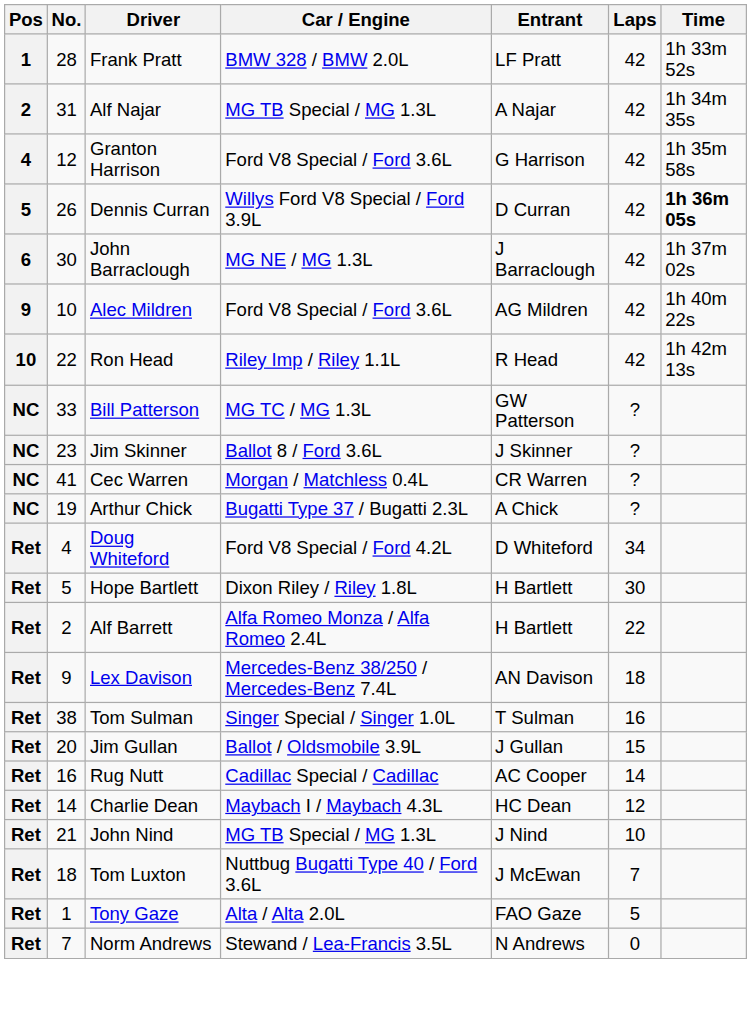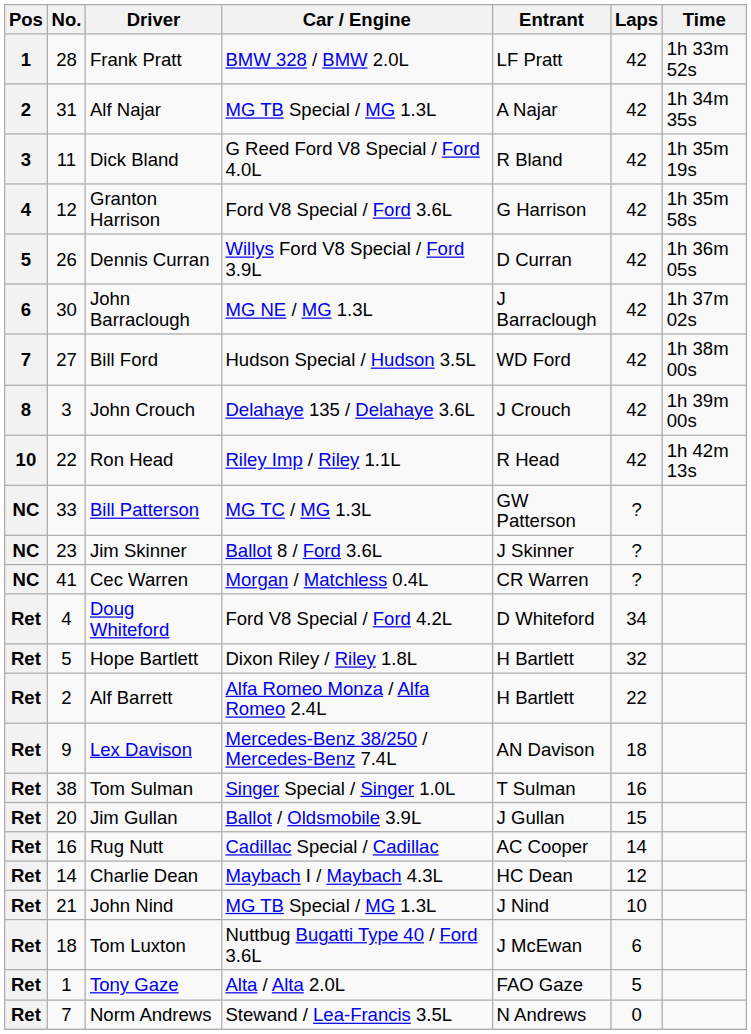 <table class="wikitable" style="font-size: 95%;">
 <tr>
 <th>Pos</th>
 <th>No.</th>
 <th>Driver</th>
 <th>Car / Engine</th>
 <th>Entrant</th>
 <th>Laps</th>
 <th>Time</th>
 </tr>
 <tr>
 <th>1</th>
 <td align="center">28</td>
 <td> Frank Pratt</td>
 <td><a href='#'>BMW 328</a> / <a href='#'>BMW</a> 2.0L</td>
 <td>LF Pratt</td>
 <td align="center">42</td>
 <td>1h 33m 52s</td>
 </tr>
 <tr>
 <th>2</th>
 <td align="center">31</td>
 <td> Alf Najar</td>
 <td><a href='#'>MG TB</a> Special / <a href='#'>MG</a> 1.3L</td>
 <td>A Najar</td>
 <td align="center">42</td>
 <td>1h 34m 35s</td>
 </tr>
 <tr>
+<th>3</th>
+<td align="center">11</td>
+<td> Dick Bland</td>
+<td>G Reed Ford V8 Special / <a href='#'>Ford</a> 4.0L</td>
+<td>R Bland</td>
+<td align="center">42</td>
+<td>1h 35m 19s</td>
+</tr>
+<tr>
 <th>4</th>
 <td align="center">12</td>
 <td> Granton Harrison</td>
 <td>Ford V8 Special / <a href='#'>Ford</a> 3.6L</td>
 <td>G Harrison</td>
 <td align="center">42</td>
 <td>1h 35m 58s</td>
 </tr>
 <tr>
 <th>5</th>
 <td align="center">26</td>
 <td> Dennis Curran</td>
 <td><a href='#'>Willys</a> Ford V8 Special / <a href='#'>Ford</a> 3.9L</td>
 <td>D Curran</td>
 <td align="center">42</td>
-<td><strong>1h 36m 05s</strong></td>
+<td>1h 36m 05s</td>
 </tr>
 <tr>
 <th>6</th>
 <td align="center">30</td>
 <td> John Barraclough</td>
 <td><a href='#'>MG NE</a> / <a href='#'>MG</a> 1.3L</td>
 <td>J Barraclough</td>
 <td align="center">42</td>
 <td>1h 37m 02s</td>
 </tr>
 <tr>
-<th>9</th>
-<td align="center">10</td>
-<td> <a href='#'>Alec Mildren</a></td>
-<td>Ford V8 Special / <a href='#'>Ford</a> 3.6L</td>
-<td>AG Mildren</td>
+<th>7</th>
+<td align="center">27</td>
+<td> Bill Ford</td>
+<td>Hudson Special / <a href='#'>Hudson</a> 3.5L</td>
+<td>WD Ford</td>
 <td align="center">42</td>
-<td>1h 40m 22s</td>
+<td>1h 38m 00s</td>
+</tr>
+<tr>
+<th>8</th>
+<td align="center">3</td>
+<td> John Crouch</td>
+<td><a href='#'>Delahaye</a> 135 / <a href='#'>Delahaye</a> 3.6L</td>
+<td>J Crouch</td>
+<td align="center">42</td>
+<td>1h 39m 00s</td>
 </tr>
 <tr>
 <th>10</th>
 <td align="center">22</td>
 <td> Ron Head</td>
 <td><a href='#'>Riley Imp</a> / <a href='#'>Riley</a> 1.1L</td>
 <td>R Head</td>
 <td align="center">42</td>
 <td>1h 42m 13s</td>
 </tr>
 <tr>
 <th>NC</th>
 <td align="center">33</td>
 <td> <a href='#'>Bill Patterson</a></td>
 <td><a href='#'>MG TC</a> / <a href='#'>MG</a> 1.3L</td>
 <td>GW Patterson</td>
 <td align="center">?</td>
 <td></td>
 </tr>
 <tr>
 <th>NC</th>
 <td align="center">23</td>
 <td> Jim Skinner</td>
 <td><a href='#'>Ballot</a> 8 / <a href='#'>Ford</a> 3.6L</td>
 <td>J Skinner</td>
 <td align="center">?</td>
 <td></td>
 </tr>
 <tr>
 <th>NC</th>
 <td align="center">41</td>
 <td> Cec Warren</td>
 <td><a href='#'>Morgan</a> / <a href='#'>Matchless</a> 0.4L</td>
 <td>CR Warren</td>
 <td align="center">?</td>
 <td></td>
 </tr>
 <tr>
-<th>NC</th>
-<td align="center">19</td>
-<td> Arthur Chick</td>
-<td><a href='#'>Bugatti Type 37</a> / Bugatti 2.3L</td>
-<td>A Chick</td>
-<td align="center">?</td>
-<td></td>
-</tr>
-<tr>
 <th>Ret</th>
 <td align="center">4</td>
 <td> <a href='#'>Doug Whiteford</a></td>
 <td>Ford V8 Special / <a href='#'>Ford</a> 4.2L</td>
 <td>D Whiteford</td>
 <td align="center">34</td>
 <td></td>
 </tr>
 <tr>
 <th>Ret</th>
 <td align="center">5</td>
 <td> Hope Bartlett</td>
 <td>Dixon Riley / <a href='#'>Riley</a> 1.8L</td>
 <td>H Bartlett</td>
-<td align="center">30</td>
+<td align="center">32</td>
 <td></td>
 </tr>
 <tr>
 <th>Ret</th>
 <td align="center">2</td>
 <td> Alf Barrett</td>
 <td><a href='#'>Alfa Romeo Monza</a> / <a href='#'>Alfa Romeo</a> 2.4L</td>
 <td>H Bartlett</td>
 <td align="center">22</td>
 <td></td>
 </tr>
 <tr>
 <th>Ret</th>
 <td align="center">9</td>
 <td> <a href='#'>Lex Davison</a></td>
 <td><a href='#'>Mercedes-Benz 38/250</a> / <a href='#'>Mercedes-Benz</a> 7.4L</td>
 <td>AN Davison</td>
 <td align="center">18</td>
 <td></td>
 </tr>
 <tr>
 <th>Ret</th>
 <td align="center">38</td>
 <td> Tom Sulman</td>
 <td><a href='#'>Singer</a> Special / <a href='#'>Singer</a> 1.0L</td>
 <td>T Sulman</td>
 <td align="center">16</td>
 <td></td>
 </tr>
 <tr>
 <th>Ret</th>
 <td align="center">20</td>
 <td> Jim Gullan</td>
 <td><a href='#'>Ballot</a> / <a href='#'>Oldsmobile</a> 3.9L</td>
 <td>J Gullan</td>
 <td align="center">15</td>
 <td></td>
 </tr>
 <tr>
 <th>Ret</th>
 <td align="center">16</td>
 <td> Rug Nutt</td>
 <td><a href='#'>Cadillac</a> Special / <a href='#'>Cadillac</a></td>
 <td>AC Cooper</td>
 <td align="center">14</td>
 <td></td>
 </tr>
 <tr>
 <th>Ret</th>
 <td align="center">14</td>
 <td> Charlie Dean</td>
 <td><a href='#'>Maybach</a> I / <a href='#'>Maybach</a> 4.3L</td>
 <td>HC Dean</td>
 <td align="center">12</td>
 <td></td>
 </tr>
 <tr>
 <th>Ret</th>
 <td align="center">21</td>
 <td> John Nind</td>
 <td><a href='#'>MG TB</a> Special / <a href='#'>MG</a> 1.3L</td>
 <td>J Nind</td>
 <td align="center">10</td>
 <td></td>
 </tr>
 <tr>
 <th>Ret</th>
 <td align="center">18</td>
 <td> Tom Luxton</td>
 <td>Nuttbug <a href='#'>Bugatti Type 40</a> / <a href='#'>Ford</a> 3.6L</td>
 <td>J McEwan</td>
-<td align="center">7</td>
+<td align="center">6</td>
 <td></td>
 </tr>
 <tr>
 <th>Ret</th>
 <td align="center">1</td>
 <td> <a href='#'>Tony Gaze</a></td>
 <td><a href='#'>Alta</a> / <a href='#'>Alta</a> 2.0L</td>
 <td>FAO Gaze</td>
 <td align="center">5</td>
 <td></td>
 </tr>
 <tr>
 <th>Ret</th>
 <td align="center">7</td>
 <td> Norm Andrews</td>
 <td>Stewand / <a href='#'>Lea-Francis</a> 3.5L</td>
 <td>N Andrews</td>
 <td align="center">0</td>
 <td></td>
 </tr>
 <tr>
 </tr>
 </table>
